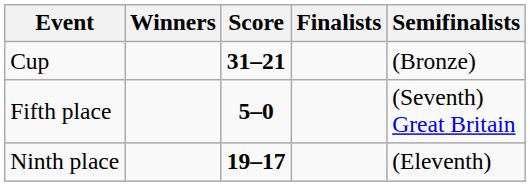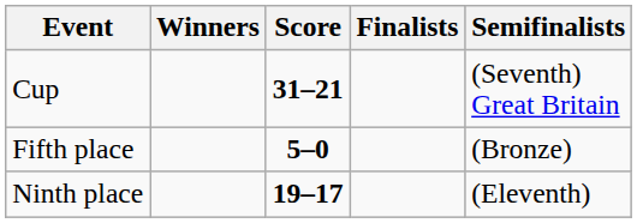 <table class="wikitable">
 <tr>
 <th>Event</th>
 <th>Winners</th>
 <th>Score</th>
 <th>Finalists</th>
 <th>Semifinalists</th>
 </tr>
 <tr>
 <td>Cup</td>
 <td><strong></strong></td>
 <td align=center><strong>31–21</strong></td>
 <td></td>
-<td> (Bronze)<br></td>
+<td> (Seventh)<br> <a href='#'>Great Britain</a></td>
 </tr>
 <tr>
 <td>Fifth place</td>
 <td><strong></strong></td>
 <td align=center><strong>5–0</strong></td>
 <td></td>
-<td> (Seventh)<br> <a href='#'>Great Britain</a></td>
+<td> (Bronze)<br></td>
 </tr>
 <tr>
 <td>Ninth place</td>
 <td><strong></strong></td>
 <td align=center><strong>19–17</strong></td>
 <td></td>
 <td> (Eleventh)<br></td>
 </tr>
 </table>
